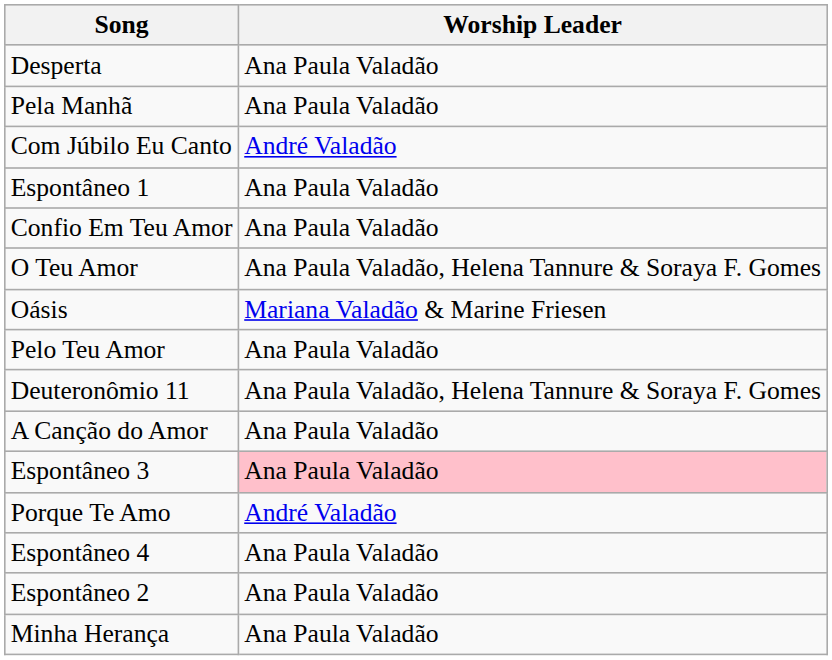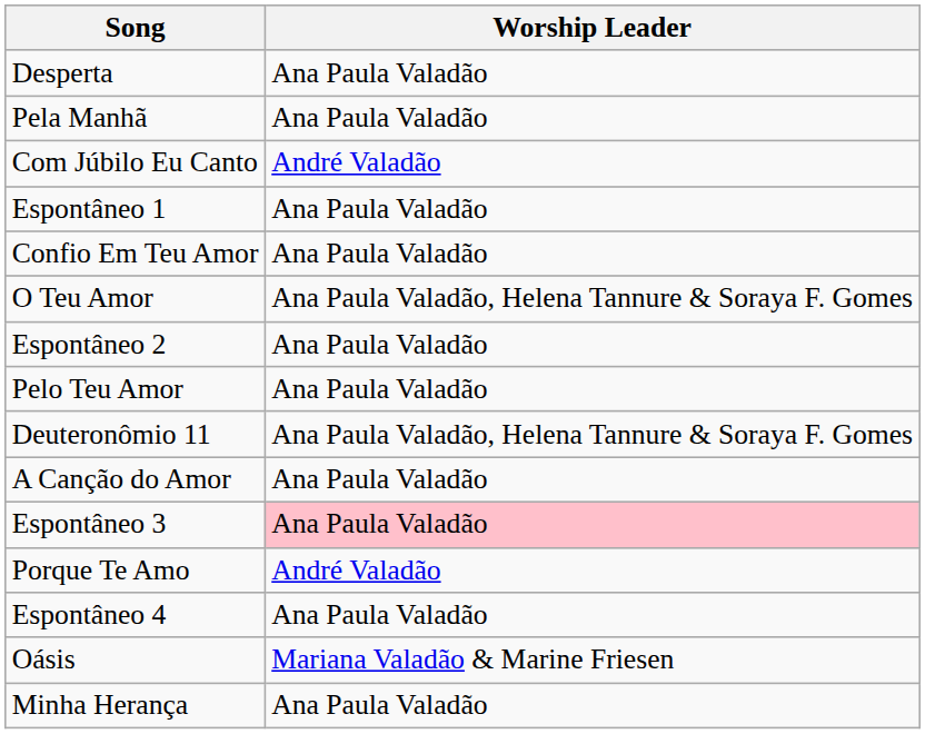 <table class="wikitable">
 <tr>
 <th>Song</th>
 <th>Worship Leader</th>
 </tr>
 <tr>
 <td>Desperta</td>
 <td>Ana Paula Valadão</td>
 </tr>
 <tr>
 <td>Pela Manhã</td>
 <td>Ana Paula Valadão</td>
 </tr>
 <tr>
 <td>Com Júbilo Eu Canto</td>
 <td><a href='#'>André Valadão</a></td>
 </tr>
 <tr>
 <td>Espontâneo 1</td>
 <td>Ana Paula Valadão</td>
 </tr>
 <tr>
 <td>Confio Em Teu Amor</td>
 <td>Ana Paula Valadão</td>
 </tr>
 <tr>
 <td>O Teu Amor</td>
 <td>Ana Paula Valadão, Helena Tannure & Soraya F. Gomes</td>
 </tr>
 <tr>
-<td>Oásis</td>
-<td><a href='#'>Mariana Valadão</a> & Marine Friesen</td>
+<td>Espontâneo 2</td>
+<td>Ana Paula Valadão</td>
 </tr>
 <tr>
 <td>Pelo Teu Amor</td>
 <td>Ana Paula Valadão</td>
 </tr>
 <tr>
 <td>Deuteronômio 11</td>
 <td>Ana Paula Valadão, Helena Tannure & Soraya F. Gomes</td>
 </tr>
 <tr>
 <td>A Canção do Amor</td>
 <td>Ana Paula Valadão</td>
 </tr>
 <tr>
 <td>Espontâneo 3</td>
 <td style="background: pink;">Ana Paula Valadão</td>
 </tr>
 <tr>
 <td>Porque Te Amo</td>
 <td><a href='#'>André Valadão</a></td>
 </tr>
 <tr>
 <td>Espontâneo 4</td>
 <td>Ana Paula Valadão</td>
 </tr>
 <tr>
-<td>Espontâneo 2</td>
-<td>Ana Paula Valadão</td>
+<td>Oásis</td>
+<td><a href='#'>Mariana Valadão</a> & Marine Friesen</td>
 </tr>
 <tr>
 <td>Minha Herança</td>
 <td>Ana Paula Valadão</td>
 </tr>
 </table>
